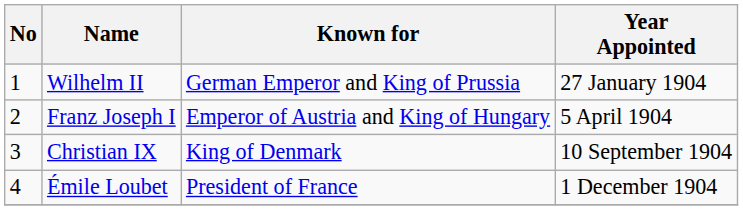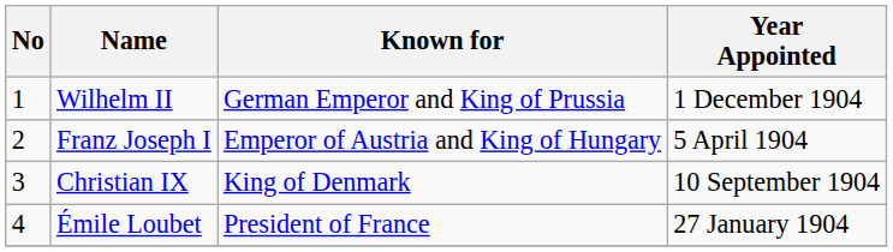 <table class="wikitable sortable">
 <tr>
 <th>No</th>
 <th>Name</th>
 <th>Known for</th>
 <th>Year<br>Appointed</th>
 </tr>
 <tr>
 <td>1</td>
 <td> <a href='#'>Wilhelm II</a></td>
 <td><a href='#'>German Emperor</a> and <a href='#'>King of Prussia</a></td>
-<td>27 January 1904</td>
+<td>1 December 1904</td>
 </tr>
 <tr>
 <td>2</td>
 <td> <a href='#'>Franz Joseph I</a></td>
 <td><a href='#'>Emperor of Austria</a> and <a href='#'>King of Hungary</a></td>
 <td>5 April 1904</td>
 </tr>
 <tr>
 <td>3</td>
 <td> <a href='#'>Christian IX</a></td>
 <td><a href='#'>King of Denmark</a></td>
 <td>10 September 1904</td>
 </tr>
 <tr>
 <td>4</td>
 <td> <a href='#'>Émile Loubet</a></td>
 <td><a href='#'>President of France</a></td>
-<td>1 December 1904</td>
+<td>27 January 1904</td>
 </tr>
 <tr>
 </tr>
 </table>
